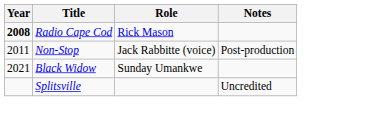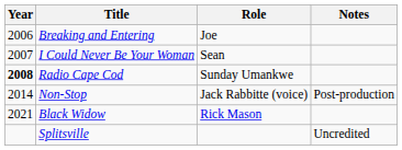 <table class = "wikitable sortable">
 <tr>
 <th scope="col">Year</th>
 <th scope="col">Title</th>
 <th scope="col">Role</th>
 <th scope="col">Notes</th>
 </tr>
 <tr>
-<td><strong>2008</strong></td>
-<td><em><a href='#'>Radio Cape Cod</a></em></td>
-<td><a href='#'>Rick Mason</a></td>
+<td>2006</td>
+<td><em><a href='#'>Breaking and Entering</a></em></td>
+<td>Joe</td>
 <td></td>
 </tr>
 <tr>
-<td>2011</td>
+<td>2007</td>
+<td><em><a href='#'>I Could Never Be Your Woman</a></em></td>
+<td>Sean</td>
+<td></td>
+</tr>
+<tr>
+<td><strong>2008</strong></td>
+<td><em><a href='#'>Radio Cape Cod</a></em></td>
+<td>Sunday Umankwe</td>
+<td></td>
+</tr>
+<tr>
+<td>2014</td>
 <td><em><a href='#'>Non-Stop</a></em></td>
 <td>Jack Rabbitte (voice)</td>
 <td>Post-production</td>
 </tr>
 <tr>
 <td>2021</td>
 <td><em><a href='#'>Black Widow</a></em></td>
-<td>Sunday Umankwe</td>
+<td><a href='#'>Rick Mason</a></td>
 <td></td>
 </tr>
 <tr>
 <td></td>
 <td><em><a href='#'>Splitsville</a></em></td>
 <td></td>
 <td>Uncredited</td>
 </tr>
 </table>
